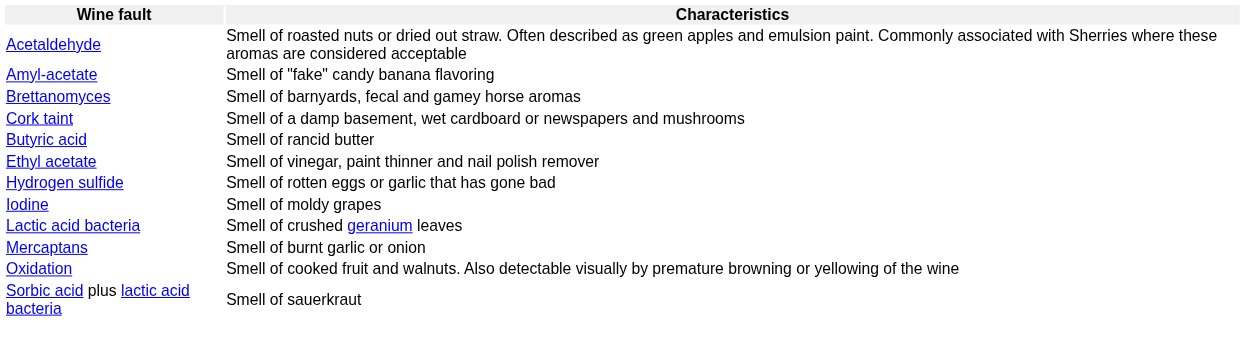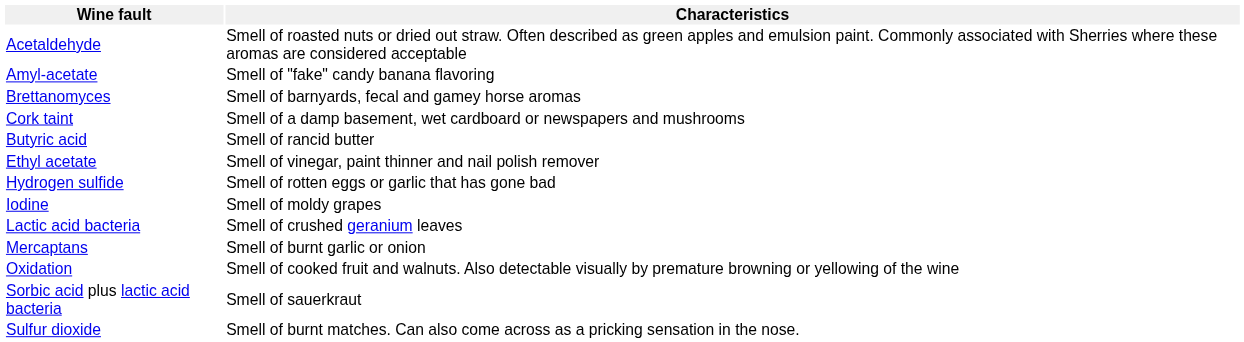 <table>
 <tr style="text-align:center; background:#f0f0f0;">
 <td><strong>Wine fault</strong></td>
 <td><strong>Characteristics</strong></td>
 </tr>
 <tr>
 <td><a href='#'>Acetaldehyde</a></td>
 <td>Smell of roasted nuts or dried out straw. Often described as green apples and emulsion paint. Commonly associated with Sherries where these aromas are considered acceptable</td>
 </tr>
 <tr>
 <td><a href='#'>Amyl-acetate</a></td>
 <td>Smell of "fake" candy banana flavoring</td>
 </tr>
 <tr>
 <td><a href='#'>Brettanomyces</a></td>
 <td>Smell of barnyards, fecal and gamey horse aromas</td>
 </tr>
 <tr>
 <td><a href='#'>Cork taint</a></td>
 <td>Smell of a damp basement, wet cardboard or newspapers and mushrooms</td>
 </tr>
 <tr>
 <td><a href='#'>Butyric acid</a></td>
 <td>Smell of rancid butter</td>
 </tr>
 <tr>
 <td><a href='#'>Ethyl acetate</a></td>
 <td>Smell of vinegar, paint thinner and nail polish remover</td>
 </tr>
 <tr>
 <td><a href='#'>Hydrogen sulfide</a></td>
 <td>Smell of rotten eggs or garlic that has gone bad</td>
 </tr>
 <tr>
 <td><a href='#'>Iodine</a></td>
 <td>Smell of moldy grapes</td>
 </tr>
 <tr>
 <td><a href='#'>Lactic acid bacteria</a></td>
 <td>Smell of crushed <a href='#'>geranium</a> leaves</td>
 </tr>
 <tr>
 <td><a href='#'>Mercaptans</a></td>
 <td>Smell of burnt garlic or onion</td>
 </tr>
 <tr>
 <td><a href='#'>Oxidation</a></td>
 <td>Smell of cooked fruit and walnuts. Also detectable visually by premature browning or yellowing of the wine</td>
 </tr>
 <tr>
 <td><a href='#'>Sorbic acid</a> plus <a href='#'>lactic acid bacteria</a></td>
 <td>Smell of sauerkraut</td>
 </tr>
+<tr>
+<td><a href='#'>Sulfur dioxide</a></td>
+<td>Smell of burnt matches. Can also come across as a pricking sensation in the nose.</td>
+</tr>
 </table>
